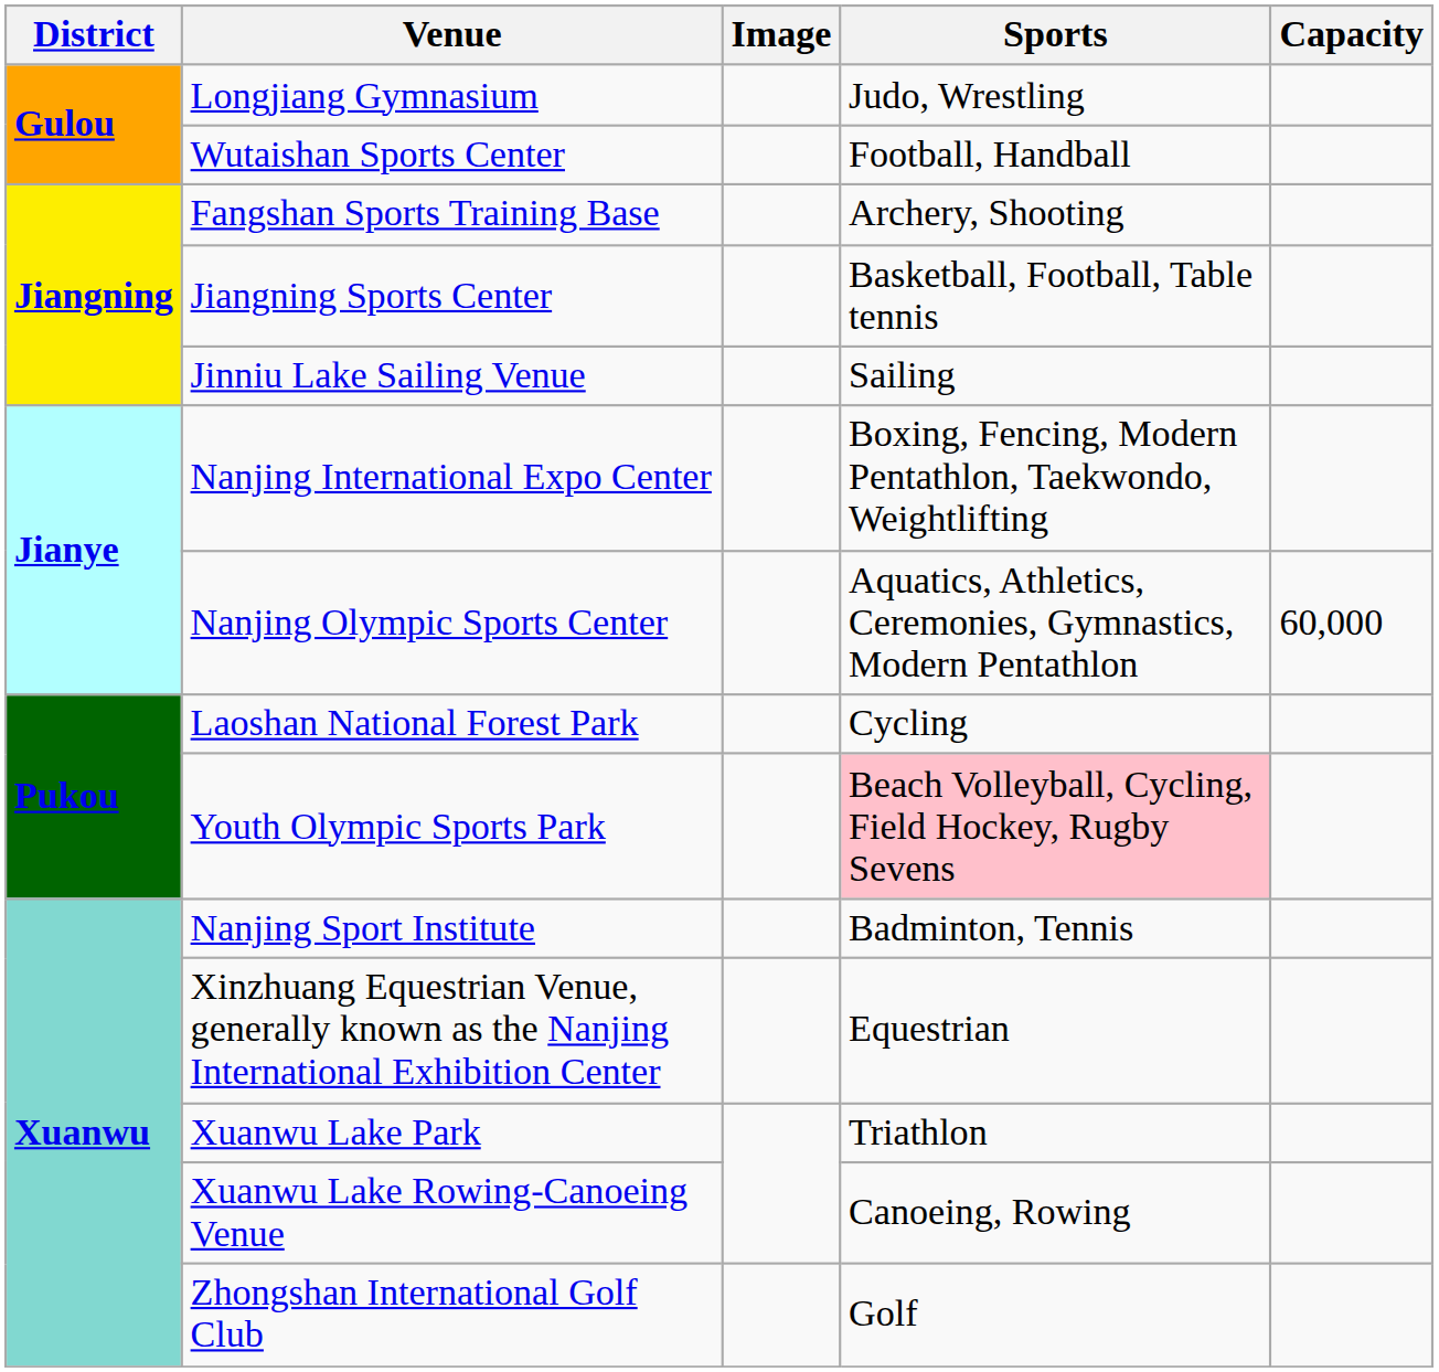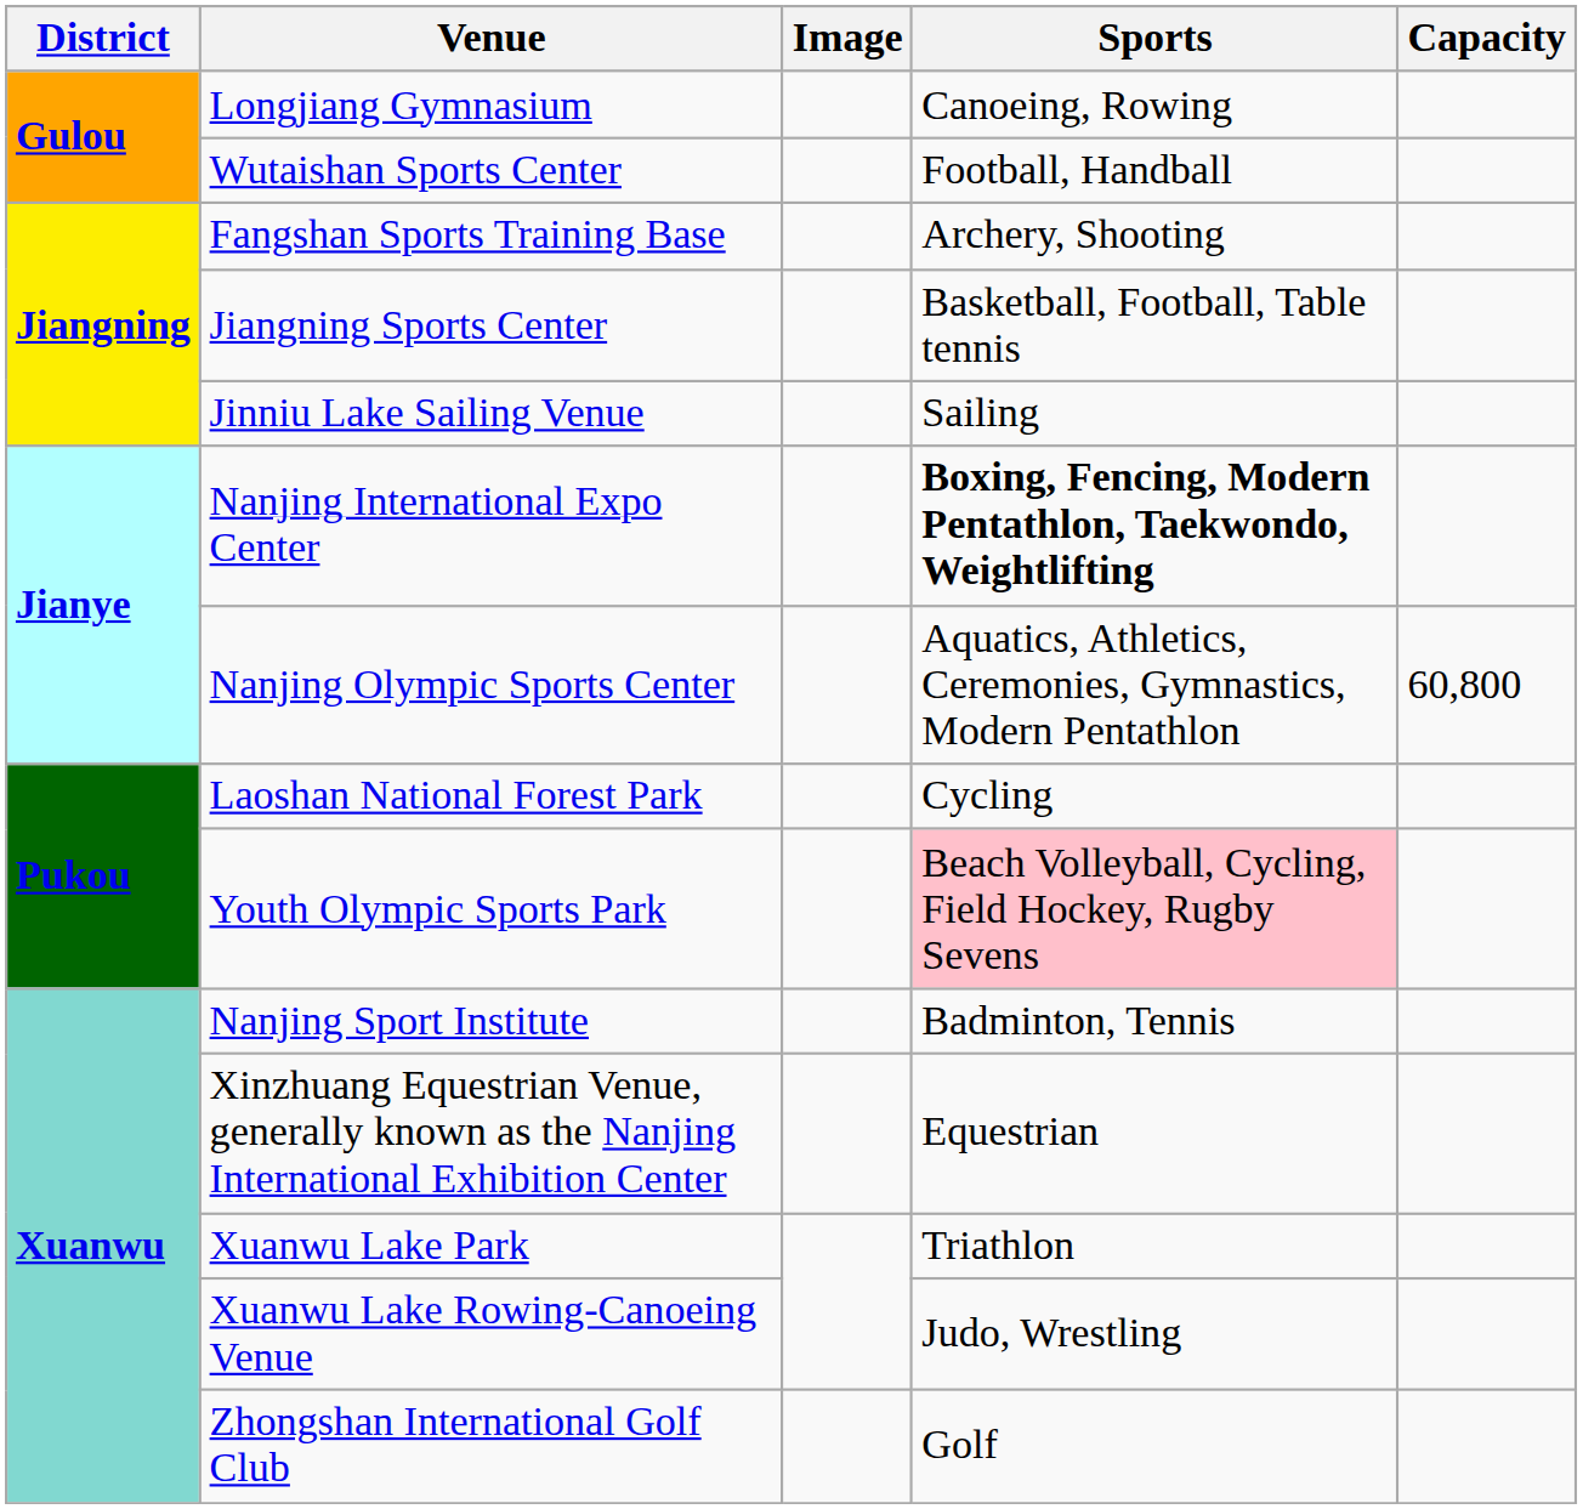 <table class="wikitable">
 <tr>
 <th><a href='#'>District</a></th>
 <th>Venue</th>
 <th>Image</th>
 <th>Sports</th>
 <th>Capacity</th>
 </tr>
 <tr>
 <td bgcolor="Orange" rowspan="2"><strong><a href='#'>Gulou</a></strong></td>
 <td><a href='#'>Longjiang Gymnasium</a></td>
 <td></td>
-<td>Judo, Wrestling</td>
+<td>Canoeing, Rowing</td>
 <td></td>
 </tr>
 <tr>
 <td><a href='#'>Wutaishan Sports Center</a></td>
 <td></td>
 <td>Football, Handball</td>
 <td></td>
 </tr>
 <tr>
 <td bgcolor="#FDEE00" rowspan="3"><strong><a href='#'>Jiangning</a></strong></td>
 <td><a href='#'>Fangshan Sports Training Base</a></td>
 <td></td>
 <td>Archery, Shooting</td>
 <td></td>
 </tr>
 <tr>
 <td><a href='#'>Jiangning Sports Center</a></td>
 <td></td>
 <td>Basketball, Football, Table tennis</td>
 <td></td>
 </tr>
 <tr>
 <td><a href='#'>Jinniu Lake Sailing Venue</a></td>
 <td></td>
 <td>Sailing</td>
 <td></td>
 </tr>
 <tr>
 <td bgcolor="B2FFFF" rowspan="2"><strong><a href='#'>Jianye</a></strong></td>
 <td><a href='#'>Nanjing International Expo Center</a></td>
 <td></td>
-<td>Boxing, Fencing, Modern Pentathlon, Taekwondo, Weightlifting</td>
+<td><strong>Boxing, Fencing, Modern Pentathlon, Taekwondo, Weightlifting</strong></td>
 <td></td>
 </tr>
 <tr>
 <td><a href='#'>Nanjing Olympic Sports Center</a></td>
 <td></td>
 <td>Aquatics, Athletics, Ceremonies, Gymnastics, Modern Pentathlon</td>
-<td>60,000</td>
+<td>60,800</td>
 </tr>
 <tr>
 <td bgcolor="DarkGreen" rowspan="2"><strong><a href='#'><span>Pukou</span></a></strong></td>
 <td><a href='#'>Laoshan National Forest Park</a></td>
 <td></td>
 <td>Cycling</td>
 <td></td>
 </tr>
 <tr>
 <td><a href='#'>Youth Olympic Sports Park</a></td>
 <td></td>
 <td style="background: pink;">Beach Volleyball, Cycling, Field Hockey, Rugby Sevens</td>
 <td></td>
 </tr>
 <tr>
 <td bgcolor="#81D8D0" rowspan="5"><strong><a href='#'>Xuanwu</a></strong></td>
 <td><a href='#'>Nanjing Sport Institute</a></td>
 <td></td>
 <td>Badminton, Tennis</td>
 <td></td>
 </tr>
 <tr>
 <td>Xinzhuang Equestrian Venue, generally known as the <a href='#'>Nanjing International Exhibition Center</a></td>
 <td></td>
 <td>Equestrian</td>
 <td></td>
 </tr>
 <tr>
 <td><a href='#'>Xuanwu Lake Park</a></td>
 <td rowspan="2"></td>
 <td>Triathlon</td>
 <td></td>
 </tr>
 <tr>
 <td><a href='#'>Xuanwu Lake Rowing-Canoeing Venue</a></td>
-<td>Canoeing, Rowing</td>
+<td>Judo, Wrestling</td>
 <td></td>
 </tr>
 <tr>
 <td><a href='#'>Zhongshan International Golf Club</a></td>
 <td></td>
 <td>Golf</td>
 <td></td>
 </tr>
 </table>
